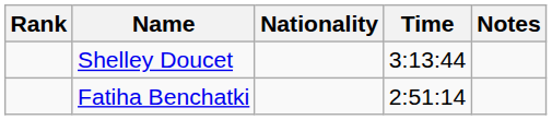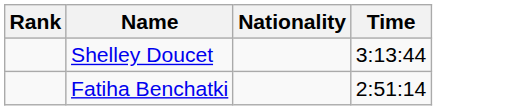 <table class="wikitable sortable" style="text-align:center;font-size:95%">
 <tr>
 <th>Rank</th>
 <th>Name</th>
 <th>Nationality</th>
 <th>Time</th>
-<th>Notes</th>
 </tr>
 <tr>
 <td></td>
 <td align=left><a href='#'>Shelley Doucet</a></td>
 <td align=left></td>
 <td>3:13:44</td>
-<td></td>
 </tr>
 <tr>
 <td></td>
 <td align=left><a href='#'>Fatiha Benchatki</a></td>
 <td align=left></td>
 <td>2:51:14</td>
-<td></td>
 </tr>
 </table>
